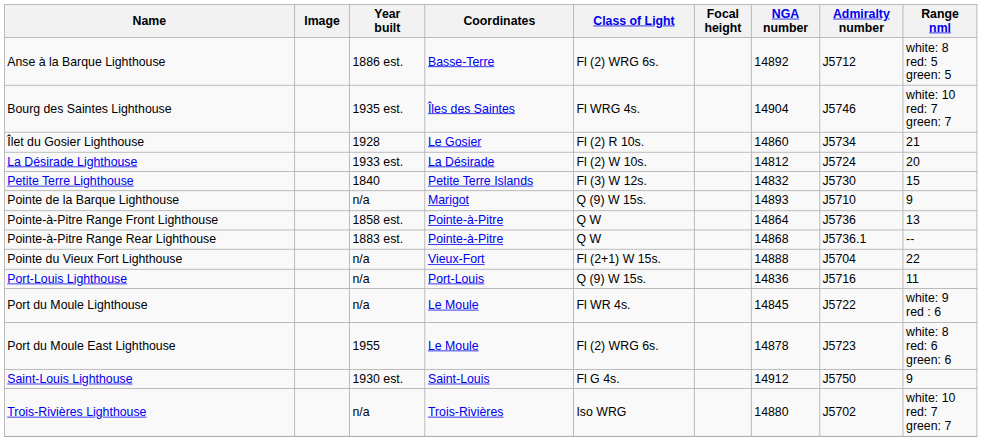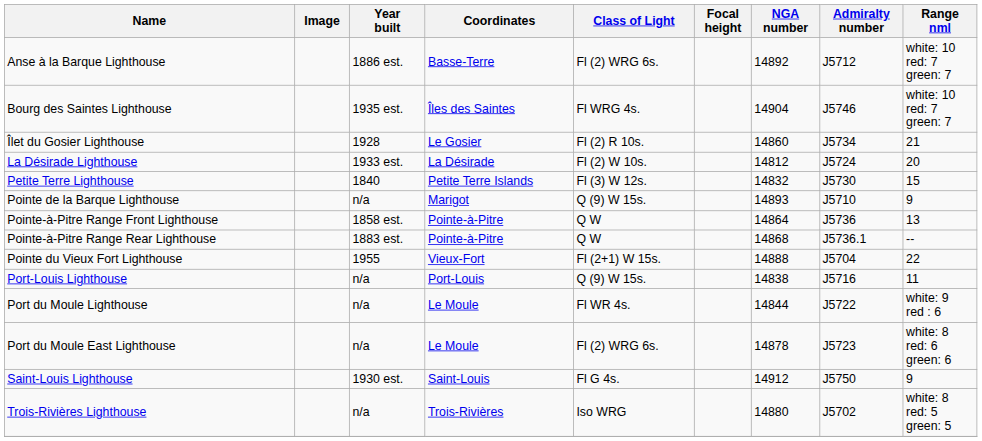 <table class="wikitable sortable" style="width:100%">
 <tr>
 <th>Name</th>
 <th>Image</th>
 <th>Year<br>built</th>
 <th>Coordinates</th>
 <th><a href='#'>Class of Light</a><br></th>
 <th>Focal<br>height<br></th>
 <th><a href='#'>NGA</a><br>number<br></th>
 <th><a href='#'>Admiralty</a><br>number<br></th>
 <th>Range<br><a href='#'>nml</a><br></th>
 </tr>
 <tr>
 <td>Anse à la Barque Lighthouse</td>
 <td></td>
 <td>1886 est.</td>
 <td><a href='#'>Basse-Terre</a><br> </td>
 <td>Fl (2) WRG 6s.</td>
 <td></td>
 <td>14892</td>
 <td>J5712</td>
-<td>white: 8<br>red: 5<br>green: 5</td>
+<td>white: 10<br>red: 7<br>green: 7</td>
 </tr>
 <tr>
 <td>Bourg des Saintes Lighthouse</td>
 <td></td>
 <td>1935 est.</td>
 <td><a href='#'>Îles des Saintes</a><br> </td>
 <td>Fl WRG 4s.</td>
 <td></td>
 <td>14904</td>
 <td>J5746</td>
 <td>white: 10<br>red: 7<br>green: 7</td>
 </tr>
 <tr>
 <td>Îlet du Gosier Lighthouse</td>
 <td></td>
 <td>1928</td>
 <td><a href='#'>Le Gosier</a><br></td>
 <td>Fl (2) R 10s.</td>
 <td></td>
 <td>14860</td>
 <td>J5734</td>
 <td>21</td>
 </tr>
 <tr>
 <td><a href='#'>La Désirade Lighthouse</a></td>
 <td></td>
 <td>1933 est.</td>
 <td><a href='#'>La Désirade</a><br> </td>
 <td>Fl (2) W 10s.</td>
 <td></td>
 <td>14812</td>
 <td>J5724</td>
 <td>20</td>
 </tr>
 <tr>
 <td><a href='#'>Petite Terre Lighthouse</a></td>
 <td></td>
 <td>1840</td>
 <td><a href='#'>Petite Terre Islands</a><br></td>
 <td>Fl (3) W 12s.</td>
 <td></td>
 <td>14832</td>
 <td>J5730</td>
 <td>15</td>
 </tr>
 <tr>
 <td>Pointe de la Barque Lighthouse</td>
 <td></td>
 <td>n/a</td>
 <td><a href='#'>Marigot</a><br></td>
 <td>Q (9) W 15s.</td>
 <td></td>
 <td>14893</td>
 <td>J5710</td>
 <td>9</td>
 </tr>
 <tr>
 <td>Pointe-à-Pitre Range Front Lighthouse</td>
 <td></td>
 <td>1858 est.</td>
 <td><a href='#'>Pointe-à-Pitre</a><br></td>
 <td>Q W</td>
 <td></td>
 <td>14864</td>
 <td>J5736</td>
 <td>13</td>
 </tr>
 <tr>
 <td>Pointe-à-Pitre Range Rear Lighthouse</td>
 <td></td>
 <td>1883 est.</td>
 <td><a href='#'>Pointe-à-Pitre</a><br></td>
 <td>Q W</td>
 <td></td>
 <td>14868</td>
 <td>J5736.1</td>
 <td>--</td>
 </tr>
 <tr>
 <td>Pointe du Vieux Fort Lighthouse</td>
 <td></td>
-<td>n/a</td>
+<td>1955</td>
 <td><a href='#'>Vieux-Fort</a><br> </td>
 <td>Fl (2+1) W 15s.</td>
 <td></td>
 <td>14888</td>
 <td>J5704</td>
 <td>22</td>
 </tr>
 <tr>
 <td><a href='#'>Port-Louis Lighthouse</a></td>
 <td></td>
 <td>n/a</td>
 <td><a href='#'>Port-Louis</a><br> </td>
 <td>Q (9) W 15s.</td>
 <td></td>
-<td>14836</td>
+<td>14838</td>
 <td>J5716</td>
 <td>11</td>
 </tr>
 <tr>
 <td>Port du Moule Lighthouse</td>
 <td></td>
 <td>n/a</td>
 <td><a href='#'>Le Moule</a><br> </td>
 <td>Fl WR 4s.</td>
 <td></td>
-<td>14845</td>
+<td>14844</td>
 <td>J5722</td>
 <td>white: 9<br>red : 6</td>
 </tr>
 <tr>
 <td>Port du Moule East Lighthouse</td>
 <td></td>
-<td>1955</td>
+<td>n/a</td>
 <td><a href='#'>Le Moule</a><br> </td>
 <td>Fl (2) WRG 6s.</td>
 <td></td>
 <td>14878</td>
 <td>J5723</td>
 <td>white: 8<br>red: 6<br>green: 6</td>
 </tr>
 <tr>
 <td><a href='#'>Saint-Louis Lighthouse</a></td>
 <td></td>
 <td>1930 est.</td>
 <td><a href='#'>Saint-Louis</a><br></td>
 <td>Fl G 4s.</td>
 <td></td>
 <td>14912</td>
 <td>J5750</td>
 <td>9</td>
 </tr>
 <tr>
 <td><a href='#'>Trois-Rivières Lighthouse</a></td>
 <td></td>
 <td>n/a</td>
 <td><a href='#'>Trois-Rivières</a><br> </td>
 <td>Iso WRG</td>
 <td></td>
 <td>14880</td>
 <td>J5702</td>
-<td>white: 10<br>red: 7<br>green: 7</td>
+<td>white: 8<br>red: 5<br>green: 5</td>
 </tr>
 <tr>
 </tr>
 </table>
